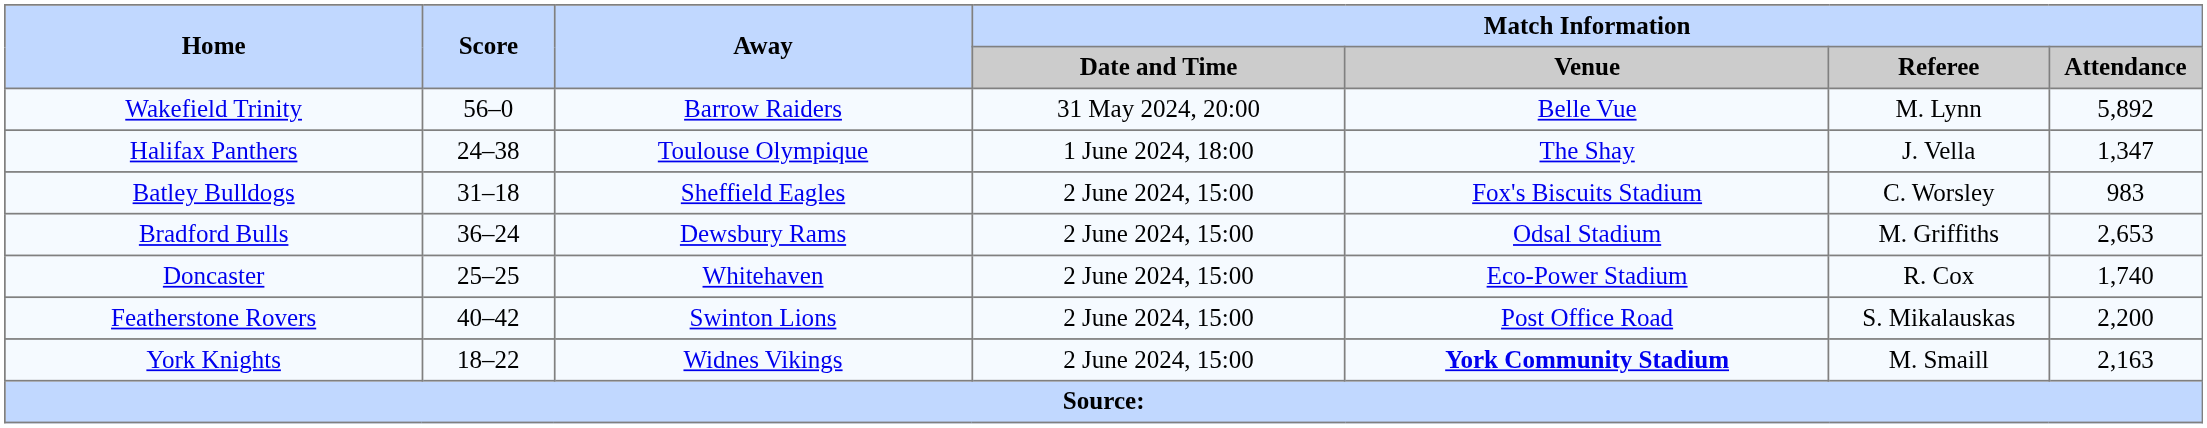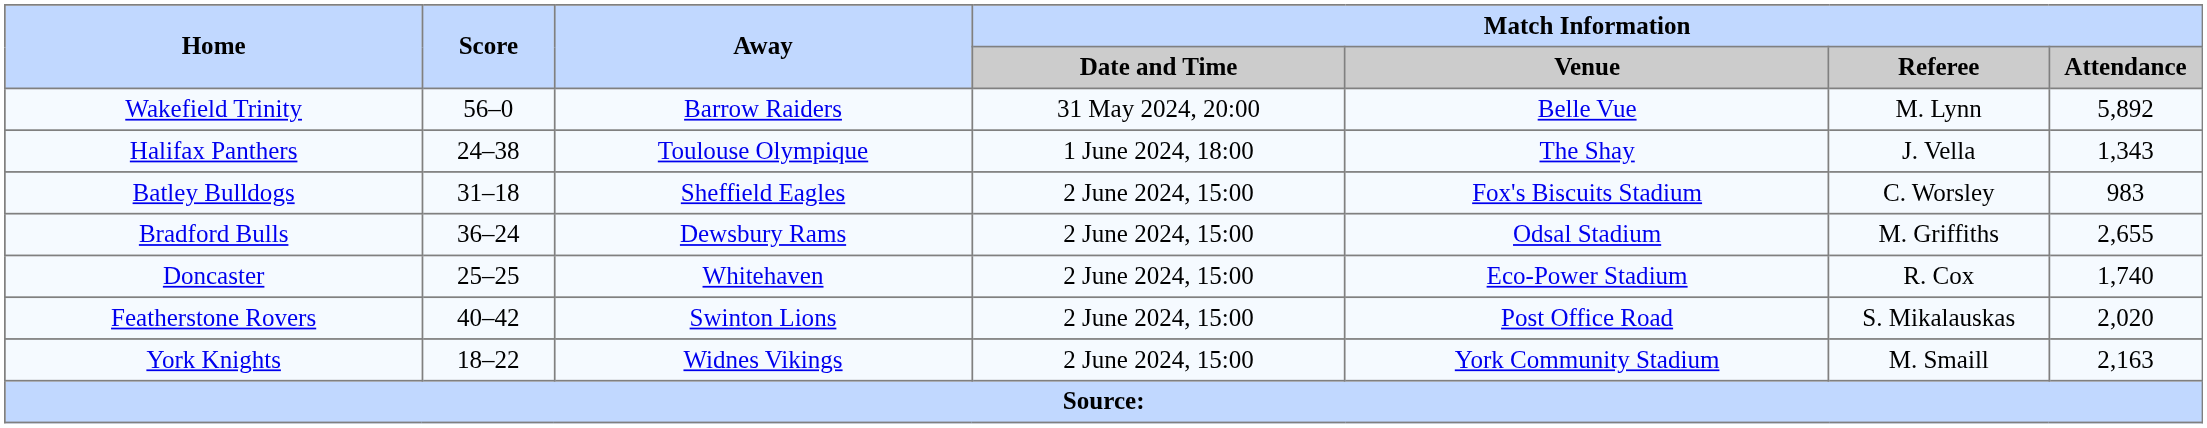 <table border=1 style="border-collapse:collapse; font-size:90%; text-align:center;" cellpadding=3 cellspacing=0 width=100%>
 <tr bgcolor=#C1D8FF>
 <th scope="col" rowspan=2 width=19%>Home</th>
 <th scope="col" rowspan=2 width=6%>Score</th>
 <th scope="col" rowspan=2 width=19%>Away</th>
 <th colspan=6>Match Information</th>
 </tr>
 <tr bgcolor=#CCCCCC>
 <th scope="col" width=17%>Date and Time</th>
 <th scope="col" width=22%>Venue</th>
 <th scope="col" width=10%>Referee</th>
 <th scope="col" width=7%>Attendance</th>
 </tr>
 <tr bgcolor=#F5FAFF>
 <td> <a href='#'>Wakefield Trinity</a></td>
 <td>56–0</td>
 <td> <a href='#'>Barrow Raiders</a></td>
 <td>31 May 2024, 20:00</td>
 <td><a href='#'>Belle Vue</a></td>
 <td>M. Lynn</td>
 <td>5,892</td>
 </tr>
 <tr bgcolor=#F5FAFF>
 <td> <a href='#'>Halifax Panthers</a></td>
 <td>24–38</td>
 <td> <a href='#'>Toulouse Olympique</a></td>
 <td>1 June 2024, 18:00</td>
 <td><a href='#'>The Shay</a></td>
 <td>J. Vella</td>
-<td>1,347</td>
+<td>1,343</td>
 </tr>
 <tr bgcolor=#F5FAFF>
 <td> <a href='#'>Batley Bulldogs</a></td>
 <td>31–18</td>
 <td> <a href='#'>Sheffield Eagles</a></td>
 <td>2 June 2024, 15:00</td>
 <td><a href='#'>Fox's Biscuits Stadium</a></td>
 <td>C. Worsley</td>
 <td>983</td>
 </tr>
 <tr bgcolor=#F5FAFF>
 <td> <a href='#'>Bradford Bulls</a></td>
 <td>36–24</td>
 <td> <a href='#'>Dewsbury Rams</a></td>
 <td>2 June 2024, 15:00</td>
 <td><a href='#'>Odsal Stadium</a></td>
 <td>M. Griffiths</td>
-<td>2,653</td>
+<td>2,655</td>
 </tr>
 <tr bgcolor=#F5FAFF>
 <td> <a href='#'>Doncaster</a></td>
 <td>25–25</td>
 <td> <a href='#'>Whitehaven</a></td>
 <td>2 June 2024, 15:00</td>
 <td><a href='#'>Eco-Power Stadium</a></td>
 <td>R. Cox</td>
 <td>1,740</td>
 </tr>
 <tr bgcolor=#F5FAFF>
 <td> <a href='#'>Featherstone Rovers</a></td>
 <td>40–42</td>
 <td> <a href='#'>Swinton Lions</a></td>
 <td>2 June 2024, 15:00</td>
 <td><a href='#'>Post Office Road</a></td>
 <td>S. Mikalauskas</td>
-<td>2,200</td>
+<td>2,020</td>
 </tr>
 <tr bgcolor=#F5FAFF>
 <td> <a href='#'>York Knights</a></td>
 <td>18–22</td>
 <td> <a href='#'>Widnes Vikings</a></td>
 <td>2 June 2024, 15:00</td>
-<td><strong><a href='#'>York Community Stadium</a></strong></td>
+<td><a href='#'>York Community Stadium</a></td>
 <td>M. Smaill</td>
 <td>2,163</td>
 </tr>
 <tr style="background:#c1d8ff;">
 <th colspan=7>Source:</th>
 </tr>
 </table>
